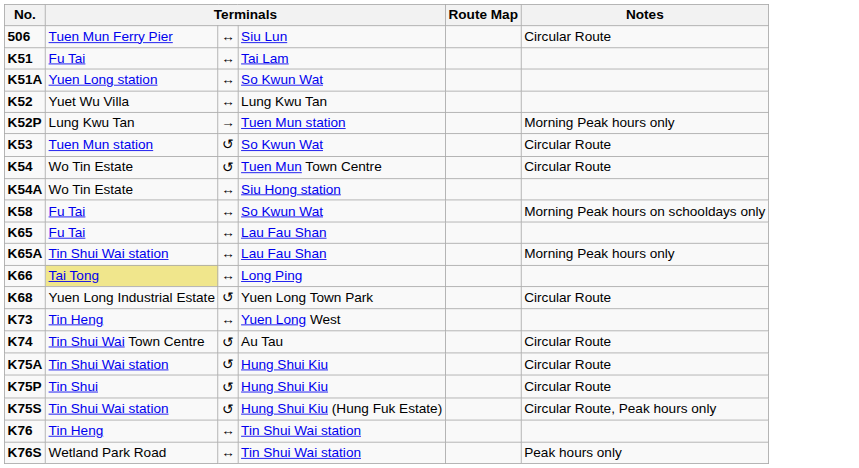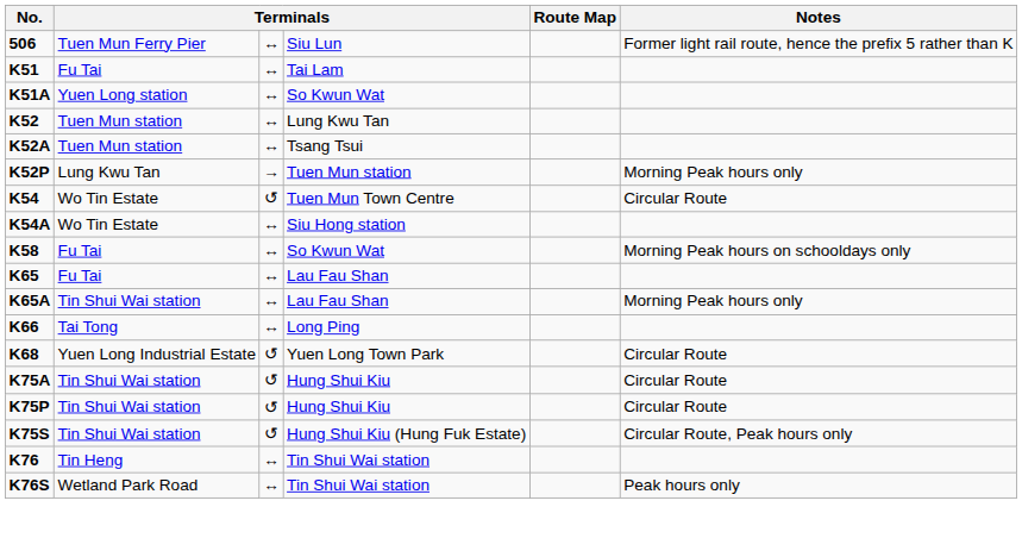 <table class="wikitable">
 <tr>
 <th>No.</th>
 <th colspan=3>Terminals</th>
 <th>Route Map</th>
 <th>Notes</th>
 </tr>
 <tr>
 <td><strong>506</strong></td>
 <td><a href='#'>Tuen Mun Ferry Pier</a></td>
 <td align="center">↔</td>
 <td><a href='#'>Siu Lun</a></td>
 <td align="center"></td>
-<td>Circular Route</td>
+<td>Former light rail route, hence the prefix 5 rather than K</td>
 </tr>
 <tr>
 <td><strong>K51</strong></td>
 <td><a href='#'>Fu Tai</a></td>
 <td align="center">↔</td>
 <td><a href='#'>Tai Lam</a></td>
 <td align="center"></td>
 <td></td>
 </tr>
 <tr>
 <td><strong>K51A</strong></td>
 <td><a href='#'>Yuen Long station</a></td>
 <td align="center">↔</td>
 <td><a href='#'>So Kwun Wat</a></td>
 <td align="center"></td>
 <td></td>
 </tr>
 <tr>
 <td><strong>K52</strong></td>
-<td>Yuet Wu Villa</td>
+<td><a href='#'>Tuen Mun station</a></td>
 <td align="center">↔</td>
 <td>Lung Kwu Tan</td>
+<td align="center"></td>
+<td></td>
+</tr>
+<tr>
+<td><strong>K52A</strong></td>
+<td><a href='#'>Tuen Mun station</a></td>
+<td align="center">↔</td>
+<td>Tsang Tsui</td>
 <td align="center"></td>
 <td></td>
 </tr>
 <tr>
 <td><strong>K52P</strong></td>
 <td>Lung Kwu Tan</td>
 <td align="center">→</td>
 <td><a href='#'>Tuen Mun station</a></td>
 <td align="center"></td>
 <td>Morning Peak hours only</td>
-</tr>
-<tr>
-<td><strong>K53</strong></td>
-<td><a href='#'>Tuen Mun station</a></td>
-<td align="center">↺</td>
-<td><a href='#'>So Kwun Wat</a></td>
-<td align="center"></td>
-<td>Circular Route</td>
 </tr>
 <tr>
 <td><strong>K54</strong></td>
 <td>Wo Tin Estate</td>
 <td align="center">↺</td>
 <td><a href='#'>Tuen Mun</a> Town Centre</td>
 <td align="center"></td>
 <td>Circular Route</td>
 </tr>
 <tr>
 <td><strong>K54A</strong></td>
 <td>Wo Tin Estate</td>
 <td align="center">↔</td>
 <td><a href='#'>Siu Hong station</a></td>
 <td align="center"></td>
 <td></td>
 </tr>
 <tr>
 <td><strong>K58</strong></td>
 <td><a href='#'>Fu Tai</a></td>
 <td align="center">↔</td>
 <td><a href='#'>So Kwun Wat</a></td>
 <td align="center"></td>
 <td>Morning Peak hours on schooldays only</td>
 </tr>
 <tr>
 <td><strong>K65</strong></td>
 <td><a href='#'>Fu Tai</a></td>
 <td align="center">↔</td>
 <td><a href='#'>Lau Fau Shan</a></td>
 <td align="center"></td>
 <td></td>
 </tr>
 <tr>
 <td><strong>K65A</strong></td>
 <td><a href='#'>Tin Shui Wai station</a></td>
 <td align="center">↔</td>
 <td><a href='#'>Lau Fau Shan</a></td>
 <td align="center"></td>
 <td>Morning Peak hours only</td>
 </tr>
 <tr>
 <td><strong>K66</strong></td>
-<td style="background: khaki;"><a href='#'>Tai Tong</a></td>
+<td><a href='#'>Tai Tong</a></td>
 <td align="center">↔</td>
 <td><a href='#'>Long Ping</a></td>
 <td align="center"></td>
 <td></td>
 </tr>
 <tr>
 <td><strong>K68</strong></td>
 <td>Yuen Long Industrial Estate</td>
 <td align="center">↺</td>
 <td>Yuen Long Town Park</td>
 <td align="center"></td>
 <td>Circular Route</td>
 </tr>
 <tr>
-<td><strong>K73</strong></td>
-<td><a href='#'>Tin Heng</a></td>
-<td align="center">↔</td>
-<td><a href='#'>Yuen Long</a> West</td>
-<td align="center"></td>
-<td></td>
-</tr>
-<tr>
-<td><strong>K74</strong></td>
-<td><a href='#'>Tin Shui Wai</a> Town Centre</td>
-<td align="center">↺</td>
-<td>Au Tau</td>
-<td align="center"></td>
-<td>Circular Route</td>
-</tr>
-<tr>
 <td><strong>K75A</strong></td>
 <td><a href='#'>Tin Shui Wai station</a></td>
 <td align="center">↺</td>
 <td><a href='#'>Hung Shui Kiu</a></td>
 <td align="center"></td>
 <td>Circular Route</td>
 </tr>
 <tr>
 <td><strong>K75P</strong></td>
-<td><a href='#'>Tin Shui</a></td>
+<td><a href='#'>Tin Shui Wai station</a></td>
 <td align="center">↺</td>
 <td><a href='#'>Hung Shui Kiu</a></td>
 <td align="center"></td>
 <td>Circular Route</td>
 </tr>
 <tr>
 <td><strong>K75S</strong></td>
 <td><a href='#'>Tin Shui Wai station</a></td>
 <td align="center">↺</td>
 <td><a href='#'>Hung Shui Kiu</a> (Hung Fuk Estate)</td>
 <td align="center"></td>
 <td>Circular Route, Peak hours only</td>
 </tr>
 <tr>
 <td><strong>K76</strong></td>
 <td><a href='#'>Tin Heng</a></td>
 <td align="center">↔</td>
 <td><a href='#'>Tin Shui Wai station</a></td>
 <td align="center"></td>
 <td></td>
 </tr>
 <tr>
 <td><strong>K76S</strong></td>
 <td>Wetland Park Road</td>
 <td align="center">↔</td>
 <td><a href='#'>Tin Shui Wai station</a></td>
 <td align="center"></td>
 <td>Peak hours only</td>
 </tr>
 </table>
